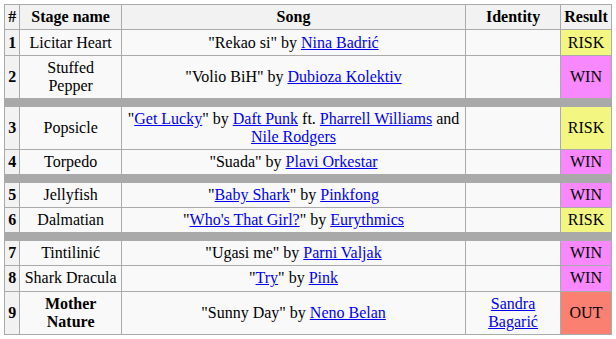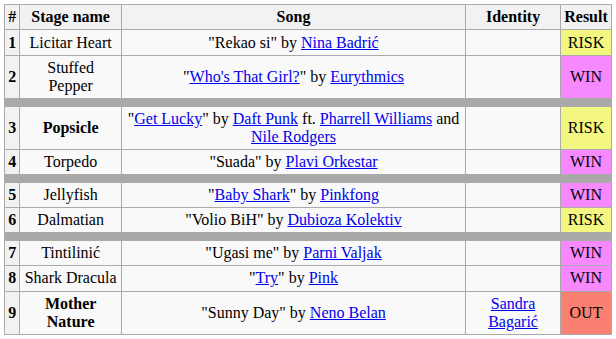 <table class="wikitable plainrowheaders" style="text-align: center;">
 <tr>
 <th>#</th>
 <th>Stage name</th>
 <th>Song</th>
 <th>Identity</th>
 <th>Result</th>
 </tr>
 <tr>
 <th>1</th>
 <td>Licitar Heart</td>
 <td>"Rekao si" by <a href='#'>Nina Badrić</a></td>
 <td></td>
 <td bgcolor="F3F781">RISK</td>
 </tr>
 <tr>
 <th>2</th>
 <td>Stuffed Pepper</td>
-<td>"Volio BiH" by <a href='#'>Dubioza Kolektiv</a></td>
+<td>"<a href='#'>Who's That Girl?</a>" by <a href='#'>Eurythmics</a></td>
 <td></td>
 <td bgcolor="F888FD">WIN</td>
 </tr>
 <tr>
 <th colspan="5" style="background:darkgrey"></th>
 </tr>
 <tr>
 <th>3</th>
-<td>Popsicle</td>
+<td><strong>Popsicle</strong></td>
 <td>"<a href='#'>Get Lucky</a>" by <a href='#'>Daft Punk</a> ft. <a href='#'>Pharrell Williams</a> and <a href='#'>Nile Rodgers</a></td>
 <td></td>
 <td bgcolor="F3F781">RISK</td>
 </tr>
 <tr>
 <th>4</th>
 <td>Torpedo</td>
 <td>"Suada" by <a href='#'>Plavi Orkestar</a></td>
 <td></td>
 <td bgcolor="F888FD">WIN</td>
 </tr>
 <tr>
 <th colspan="5" style="background:darkgrey"></th>
 </tr>
 <tr>
 <th>5</th>
 <td>Jellyfish</td>
 <td>"<a href='#'>Baby Shark</a>" by <a href='#'>Pinkfong</a></td>
 <td></td>
 <td bgcolor="F888FD">WIN</td>
 </tr>
 <tr>
 <th>6</th>
 <td>Dalmatian</td>
-<td>"<a href='#'>Who's That Girl?</a>" by <a href='#'>Eurythmics</a></td>
+<td>"Volio BiH" by <a href='#'>Dubioza Kolektiv</a></td>
 <td></td>
 <td bgcolor="F3F781">RISK</td>
 </tr>
 <tr>
 <th colspan="5" style="background:darkgrey"></th>
 </tr>
 <tr>
 <th>7</th>
 <td>Tintilinić</td>
 <td>"Ugasi me" by <a href='#'>Parni Valjak</a></td>
 <td></td>
 <td bgcolor="F888FD">WIN</td>
 </tr>
 <tr>
 <th>8</th>
 <td>Shark Dracula</td>
 <td>"<a href='#'>Try</a>" by <a href='#'>Pink</a></td>
 <td></td>
 <td bgcolor="F888FD">WIN</td>
 </tr>
 <tr>
 <th>9</th>
 <td><strong>Mother Nature</strong></td>
 <td>"Sunny Day" by <a href='#'>Neno Belan</a></td>
 <td><a href='#'>Sandra Bagarić</a></td>
 <td bgcolor="salmon">OUT</td>
 </tr>
 </table>
